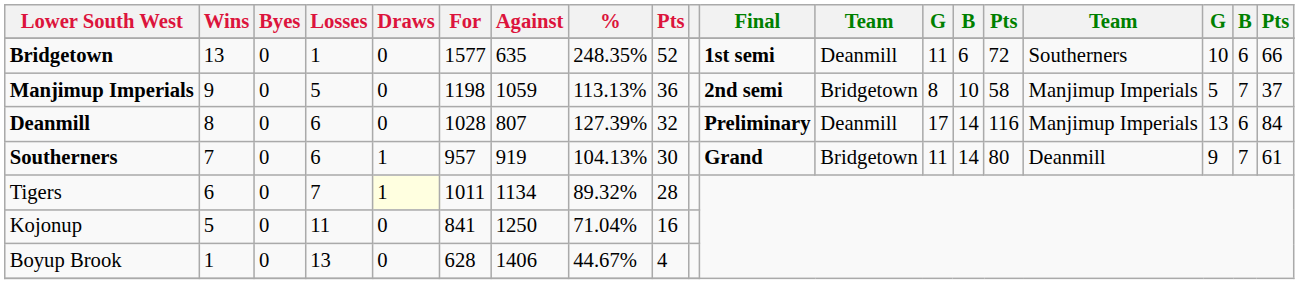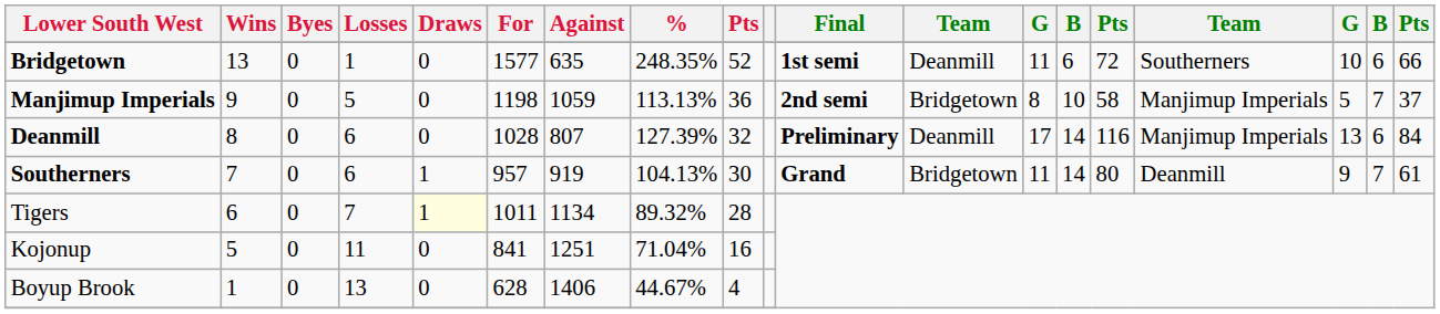 <table style="font-size: 85%; text-align: left;" class="wikitable">
 <tr>
 <th style="color:crimson">Lower South West</th>
 <th style="color:crimson">Wins</th>
 <th style="color:crimson">Byes</th>
 <th style="color:crimson">Losses</th>
 <th style="color:crimson">Draws</th>
 <th style="color:crimson">For</th>
 <th style="color:crimson">Against</th>
 <th style="color:crimson">%</th>
 <th style="color:crimson">Pts</th>
 <th></th>
 <th style="color:green">Final</th>
 <th style="color:green">Team</th>
 <th style="color:green">G</th>
 <th style="color:green">B</th>
 <th style="color:green">Pts</th>
 <th style="color:green">Team</th>
 <th style="color:green">G</th>
 <th style="color:green">B</th>
 <th style="color:green">Pts</th>
 </tr>
 <tr>
 </tr>
 <tr>
 </tr>
 <tr>
 <td><strong>	Bridgetown	</strong></td>
 <td>13</td>
 <td>0</td>
 <td>1</td>
 <td>0</td>
 <td>1577</td>
 <td>635</td>
 <td>248.35%</td>
 <td>52</td>
 <td></td>
 <td><strong>1st semi</strong></td>
 <td>Deanmill</td>
 <td>11</td>
 <td>6</td>
 <td>72</td>
 <td>Southerners</td>
 <td>10</td>
 <td>6</td>
 <td>66</td>
 </tr>
 <tr>
 <td><strong>	Manjimup Imperials	</strong></td>
 <td>9</td>
 <td>0</td>
 <td>5</td>
 <td>0</td>
 <td>1198</td>
 <td>1059</td>
 <td>113.13%</td>
 <td>36</td>
 <td></td>
 <td><strong>2nd semi</strong></td>
 <td>Bridgetown</td>
 <td>8</td>
 <td>10</td>
 <td>58</td>
 <td>Manjimup Imperials</td>
 <td>5</td>
 <td>7</td>
 <td>37</td>
 </tr>
 <tr>
 <td><strong>	Deanmill	</strong></td>
 <td>8</td>
 <td>0</td>
 <td>6</td>
 <td>0</td>
 <td>1028</td>
 <td>807</td>
 <td>127.39%</td>
 <td>32</td>
 <td></td>
 <td><strong>Preliminary</strong></td>
 <td>Deanmill</td>
 <td>17</td>
 <td>14</td>
 <td>116</td>
 <td>Manjimup Imperials</td>
 <td>13</td>
 <td>6</td>
 <td>84</td>
 </tr>
 <tr>
 <td><strong>	Southerners	</strong></td>
 <td>7</td>
 <td>0</td>
 <td>6</td>
 <td>1</td>
 <td>957</td>
 <td>919</td>
 <td>104.13%</td>
 <td>30</td>
 <td></td>
 <td><strong>Grand</strong></td>
 <td>Bridgetown</td>
 <td>11</td>
 <td>14</td>
 <td>80</td>
 <td>Deanmill</td>
 <td>9</td>
 <td>7</td>
 <td>61</td>
 </tr>
 <tr>
 <td>Tigers</td>
 <td>6</td>
 <td>0</td>
 <td>7</td>
 <td style="background: lightyellow;">1</td>
 <td>1011</td>
 <td>1134</td>
 <td>89.32%</td>
 <td>28</td>
 <td></td>
 </tr>
 <tr>
 <td>Kojonup</td>
 <td>5</td>
 <td>0</td>
 <td>11</td>
 <td>0</td>
 <td>841</td>
-<td>1250</td>
+<td>1251</td>
 <td>71.04%</td>
 <td>16</td>
 <td></td>
 </tr>
 <tr>
 <td>Boyup Brook</td>
 <td>1</td>
 <td>0</td>
 <td>13</td>
 <td>0</td>
 <td>628</td>
 <td>1406</td>
 <td>44.67%</td>
 <td>4</td>
 <td></td>
 </tr>
 <tr>
 </tr>
 </table>
